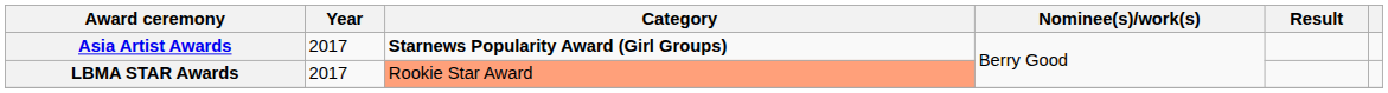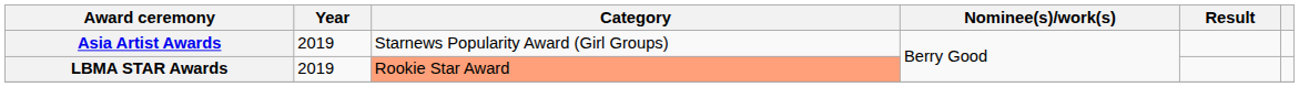 <table class="wikitable sortable plainrowheaders" style="width: 100%;">
 <tr style="background:#ccc; text-align:center;">
 <th scope="col">Award ceremony</th>
 <th scope="col">Year</th>
 <th scope="col">Category</th>
 <th scope="col">Nominee(s)/work(s)</th>
 <th scope="col">Result</th>
 <th scope="col" class="unsortable"></th>
 </tr>
 <tr>
 <th scope="row" rowspan="1"><a href='#'>Asia Artist Awards</a></th>
-<td>2017</td>
-<td><strong>Starnews Popularity Award (Girl Groups)</strong></td>
+<td>2019</td>
+<td>Starnews Popularity Award (Girl Groups)</td>
 <td rowspan="2">Berry Good</td>
 <td></td>
 <td style="text-align:center;"></td>
 </tr>
 <tr>
 <th scope="row" rowspan="1">LBMA STAR Awards</th>
-<td>2017</td>
+<td>2019</td>
 <td style="background: lightsalmon;">Rookie Star Award</td>
 <td></td>
 <td style="text-align:center;"></td>
 </tr>
 <tr>
 </tr>
 </table>
